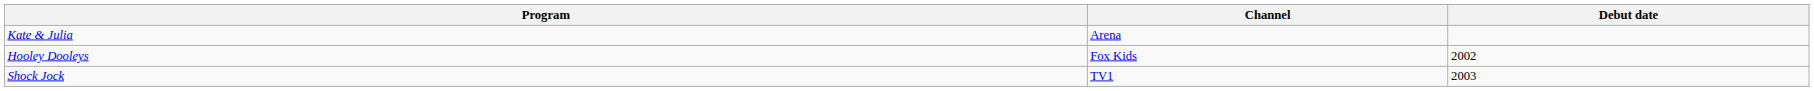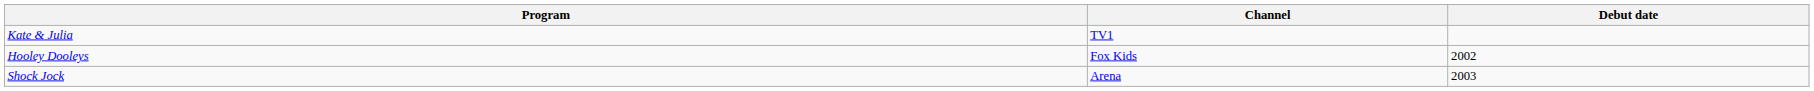 <table class="wikitable sortable" width="100%" style="font-size:87%;">
 <tr bgcolor="#efefef">
 <th width=60%>Program</th>
 <th width=20%>Channel</th>
 <th width=20%>Debut date</th>
 </tr>
 <tr>
 <td><em><a href='#'>Kate & Julia</a></em></td>
-<td><a href='#'>Arena</a></td>
+<td><a href='#'>TV1</a></td>
 <td></td>
 </tr>
 <tr>
 <td><em><a href='#'>Hooley Dooleys</a></em></td>
 <td><a href='#'>Fox Kids</a></td>
 <td>2002</td>
 </tr>
 <tr>
 <td><em><a href='#'>Shock Jock</a></em></td>
-<td><a href='#'>TV1</a></td>
+<td><a href='#'>Arena</a></td>
 <td>2003</td>
 </tr>
 </table>
